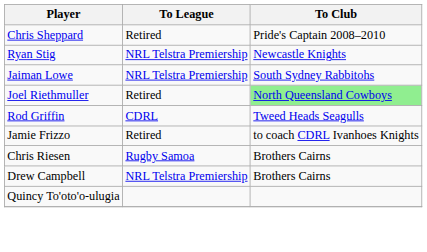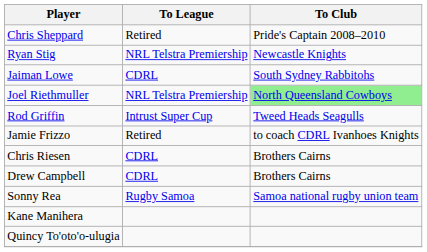 <table class="wikitable" style="font-size:90%">
 <tr bgcolor="#efefef">
 <th width=" ">Player</th>
 <th width=" ">To League</th>
 <th width=" ">To Club</th>
 </tr>
 <tr>
 <td> <a href='#'>Chris Sheppard</a></td>
 <td>Retired</td>
 <td>Pride's Captain 2008–2010</td>
 </tr>
 <tr>
 <td> <a href='#'>Ryan Stig</a></td>
 <td><a href='#'>NRL Telstra Premiership</a></td>
 <td> <a href='#'>Newcastle Knights</a></td>
 </tr>
 <tr>
 <td> <a href='#'>Jaiman Lowe</a></td>
-<td><a href='#'>NRL Telstra Premiership</a></td>
+<td><a href='#'>CDRL</a></td>
 <td> <a href='#'>South Sydney Rabbitohs</a></td>
 </tr>
 <tr>
 <td> <a href='#'>Joel Riethmuller</a></td>
-<td>Retired</td>
+<td><a href='#'>NRL Telstra Premiership</a></td>
 <td style="background: lightgreen;"> <a href='#'>North Queensland Cowboys</a></td>
 </tr>
 <tr>
 <td> <a href='#'>Rod Griffin</a></td>
-<td><a href='#'>CDRL</a></td>
+<td><a href='#'>Intrust Super Cup</a></td>
 <td>  <a href='#'>Tweed Heads Seagulls</a></td>
 </tr>
 <tr>
 <td> Jamie Frizzo</td>
 <td>Retired</td>
 <td> to coach <a href='#'>CDRL</a> Ivanhoes Knights</td>
 </tr>
 <tr>
 <td> Chris Riesen</td>
-<td><a href='#'>Rugby Samoa</a></td>
+<td><a href='#'>CDRL</a></td>
 <td> Brothers Cairns</td>
 </tr>
 <tr>
 <td> Drew Campbell</td>
-<td><a href='#'>NRL Telstra Premiership</a></td>
+<td><a href='#'>CDRL</a></td>
 <td> Brothers Cairns</td>
+</tr>
+<tr>
+<td> Sonny Rea</td>
+<td><a href='#'>Rugby Samoa</a></td>
+<td> <a href='#'>Samoa national rugby union team</a></td>
+</tr>
+<tr>
+<td> Kane Manihera</td>
+<td></td>
+<td></td>
 </tr>
 <tr>
 <td> Quincy To'oto'o-ulugia</td>
 <td></td>
 <td></td>
 </tr>
 <tr>
 </tr>
 </table>
